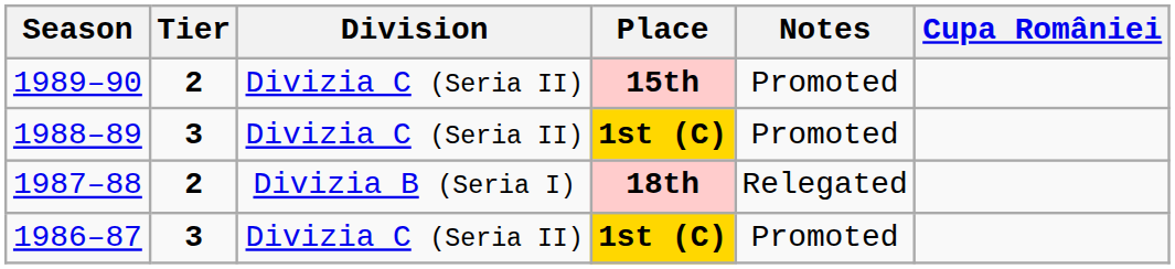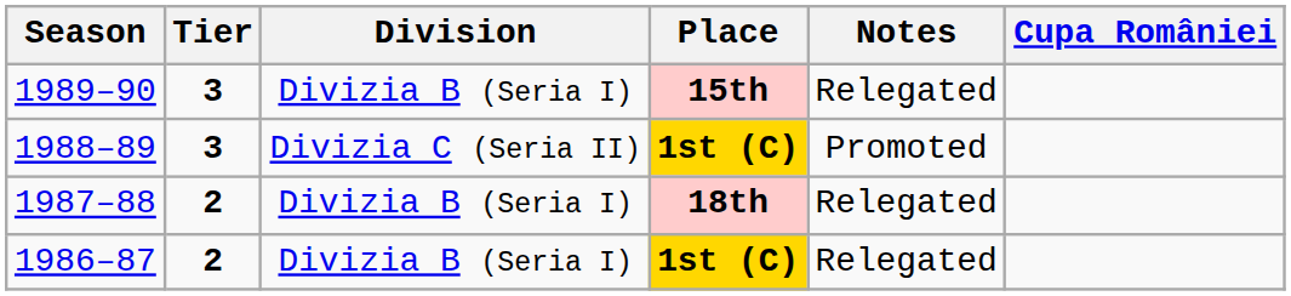 <table class="wikitable" style="text-align:center; font-size:90%">
 <tr>
 <th>Season</th>
 <th>Tier</th>
 <th>Division</th>
 <th>Place</th>
 <th>Notes</th>
 <th><a href='#'>Cupa României</a></th>
 </tr>
 <tr>
 <td><a href='#'>1989–90</a></td>
-<td><strong>2</strong></td>
-<td><a href='#'>Divizia C</a> <small>(Seria II)</small></td>
+<td><strong>3</strong></td>
+<td><a href='#'>Divizia B</a> <small>(Seria I)</small></td>
 <td align=center bgcolor=#FFCCCC><strong>15th</strong></td>
-<td>Promoted</td>
+<td>Relegated</td>
 <td></td>
 </tr>
 <tr>
 <td><a href='#'>1988–89</a></td>
 <td><strong>3</strong></td>
 <td><a href='#'>Divizia C</a> <small>(Seria II)</small></td>
 <td align=center bgcolor=gold><strong>1st (C)</strong></td>
 <td>Promoted</td>
 <td></td>
 </tr>
 <tr>
 <td><a href='#'>1987–88</a></td>
 <td><strong>2</strong></td>
 <td><a href='#'>Divizia B</a> <small>(Seria I)</small></td>
 <td align=center bgcolor=#FFCCCC><strong>18th</strong></td>
 <td>Relegated</td>
 <td></td>
 </tr>
 <tr>
 <td><a href='#'>1986–87</a></td>
-<td><strong>3</strong></td>
-<td><a href='#'>Divizia C</a> <small>(Seria II)</small></td>
+<td><strong>2</strong></td>
+<td><a href='#'>Divizia B</a> <small>(Seria I)</small></td>
 <td align=center bgcolor=gold><strong>1st (C)</strong></td>
-<td>Promoted</td>
+<td>Relegated</td>
 <td></td>
 </tr>
 </table>
